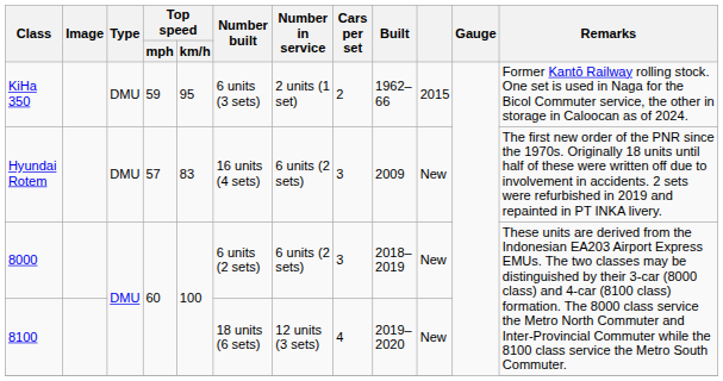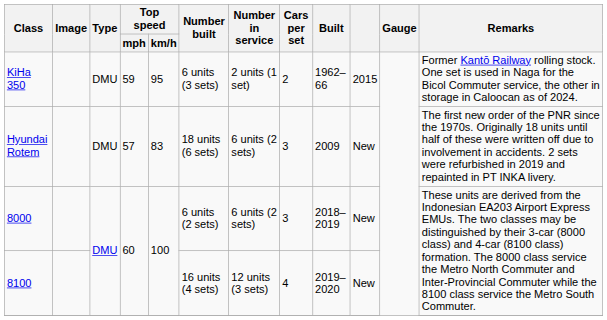 <table class="wikitable">
 <tr>
 <th rowspan="2">Class</th>
 <th rowspan="2">Image</th>
 <th rowspan="2">Type</th>
 <th colspan="2">Top speed</th>
 <th rowspan="2">Number built</th>
 <th rowspan="2">Number in service</th>
 <th rowspan="2">Cars per set</th>
 <th rowspan="2">Built</th>
 <th rowspan="2"></th>
 <th rowspan="2">Gauge</th>
 <th rowspan="2">Remarks</th>
 </tr>
 <tr>
 <th>mph</th>
 <th>km/h</th>
 </tr>
 <tr>
 <td><a href='#'>KiHa 350</a></td>
 <td></td>
 <td>DMU</td>
 <td>59</td>
 <td>95</td>
 <td>6 units (3 sets)</td>
 <td>2 units (1 set)</td>
 <td>2</td>
 <td>1962–66</td>
 <td>2015</td>
 <td rowspan="6"></td>
 <td>Former <a href='#'>Kantō Railway</a> rolling stock. One set is used in Naga for the Bicol Commuter service, the other in storage in Caloocan as of 2024.</td>
 </tr>
 <tr>
 <td><a href='#'>Hyundai Rotem</a></td>
 <td></td>
 <td>DMU</td>
 <td>57</td>
 <td>83</td>
-<td>16 units (4 sets)</td>
+<td>18 units (6 sets)</td>
 <td>6 units (2 sets)</td>
 <td>3</td>
 <td>2009</td>
 <td>New</td>
 <td>The first new order of the PNR since the 1970s. Originally 18 units until half of these were written off due to involvement in accidents. 2 sets were refurbished in 2019 and repainted in PT INKA livery.</td>
 </tr>
 <tr>
 <td><a href='#'>8000</a></td>
 <td></td>
 <td rowspan="2"><a href='#'>DMU</a></td>
 <td rowspan="2">60</td>
 <td rowspan="2">100</td>
 <td>6 units (2 sets)</td>
 <td>6 units (2 sets)</td>
 <td>3</td>
 <td>2018–2019</td>
 <td>New</td>
 <td rowspan="2">These units are derived from the Indonesian EA203 Airport Express EMUs. The two classes may be distinguished by their 3-car (8000 class) and 4-car (8100 class) formation. The 8000 class service the Metro North Commuter and Inter-Provincial Commuter while the 8100 class service the Metro South Commuter.</td>
 </tr>
 <tr>
 <td><a href='#'>8100</a></td>
 <td></td>
-<td>18 units (6 sets)</td>
+<td>16 units (4 sets)</td>
 <td>12 units (3 sets)</td>
 <td>4</td>
 <td>2019–2020</td>
 <td>New</td>
 </tr>
 <tr>
 </tr>
 </table>
